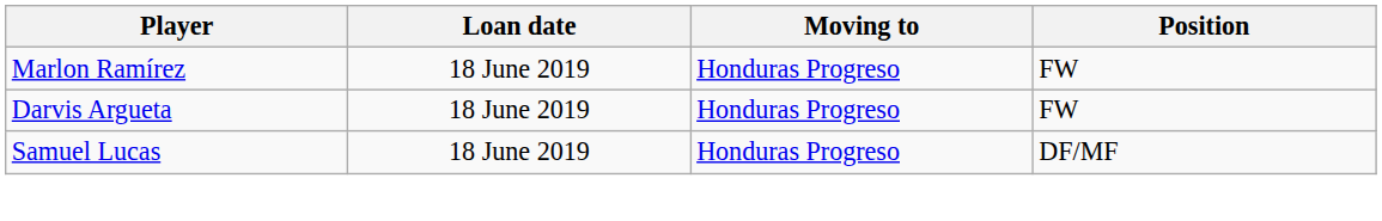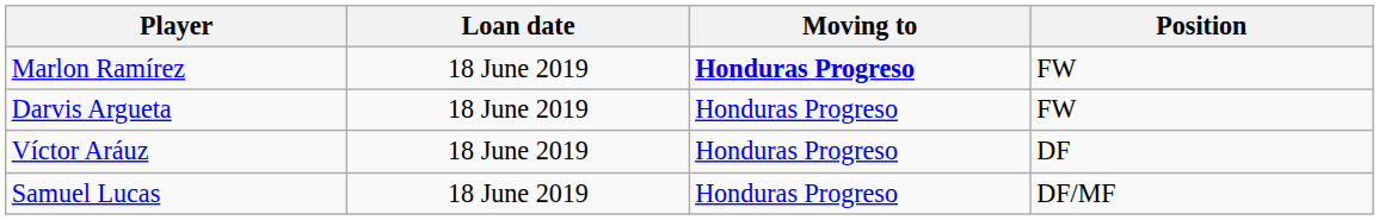 <table class="wikitable">
 <tr>
 <th width="200">Player</th>
 <th width="200">Loan date</th>
 <th width="200">Moving to</th>
 <th width="200">Position</th>
 </tr>
 <tr>
 <td> <a href='#'>Marlon Ramírez</a></td>
 <td align="center">18 June 2019</td>
-<td> <a href='#'>Honduras Progreso</a></td>
+<td><strong> <a href='#'>Honduras Progreso</a></strong></td>
 <td>FW</td>
 </tr>
 <tr>
 <td> <a href='#'>Darvis Argueta</a></td>
 <td align="center">18 June 2019</td>
 <td> <a href='#'>Honduras Progreso</a></td>
 <td>FW</td>
 </tr>
 <tr>
+<td> <a href='#'>Víctor Aráuz</a></td>
+<td align="center">18 June 2019</td>
+<td> <a href='#'>Honduras Progreso</a></td>
+<td>DF</td>
+</tr>
+<tr>
 <td> <a href='#'>Samuel Lucas</a></td>
 <td align="center">18 June 2019</td>
 <td> <a href='#'>Honduras Progreso</a></td>
 <td>DF/MF</td>
 </tr>
 </table>
